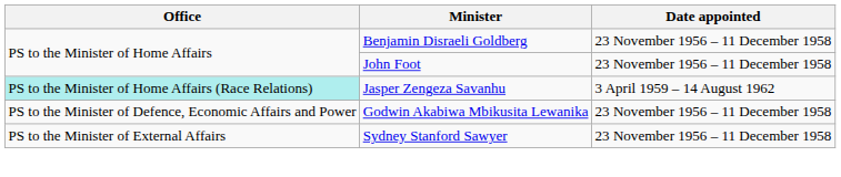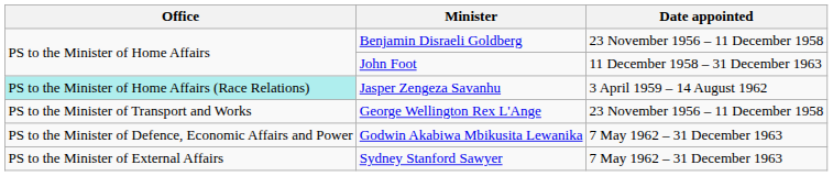 <table class="wikitable" style="font-size: 95%;">
 <tr>
 <th>Office</th>
 <th>Minister</th>
 <th>Date appointed</th>
 </tr>
 <tr>
 <td rowspan=2>PS to the Minister of Home Affairs</td>
 <td><a href='#'>Benjamin Disraeli Goldberg</a></td>
 <td>23 November 1956 – 11 December 1958</td>
 </tr>
 <tr>
 <td><a href='#'>John Foot</a></td>
-<td>23 November 1956 – 11 December 1958</td>
+<td>11 December 1958 – 31 December 1963</td>
 </tr>
 <tr>
 <td style="background: paleturquoise;">PS to the Minister of Home Affairs (Race Relations)</td>
 <td><a href='#'>Jasper Zengeza Savanhu</a></td>
 <td>3 April 1959 – 14 August 1962</td>
 </tr>
 <tr>
+<td>PS to the Minister of Transport and Works</td>
+<td><a href='#'>George Wellington Rex L'Ange</a></td>
+<td>23 November 1956 – 11 December 1958</td>
+</tr>
+<tr>
 <td>PS to the Minister of Defence, Economic Affairs and Power</td>
 <td><a href='#'>Godwin Akabiwa Mbikusita Lewanika</a></td>
-<td>23 November 1956 – 11 December 1958</td>
+<td>7 May 1962 – 31 December 1963</td>
 </tr>
 <tr>
 <td>PS to the Minister of External Affairs</td>
 <td><a href='#'>Sydney Stanford Sawyer</a></td>
-<td>23 November 1956 – 11 December 1958</td>
+<td>7 May 1962 – 31 December 1963</td>
 </tr>
 </table>
